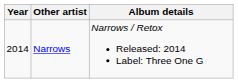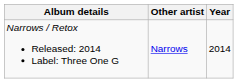 <table class="wikitable">
 <tr>
+<th width="225">Album details</th>
+<th><strong>Other artist</strong></th>
 <th>Year</th>
-<th><strong>Other artist</strong></th>
-<th width="225">Album details</th>
 </tr>
 <tr>
+<td><em>Narrows / Retox</em><br><ul><li>Released: 2014</li><li>Label: Three One G</li></ul></td>
+<td><a href='#'>Narrows</a></td>
 <td>2014</td>
-<td><a href='#'>Narrows</a></td>
-<td><em>Narrows / Retox</em><br><ul><li>Released: 2014</li><li>Label: Three One G</li></ul></td>
 </tr>
 </table>
